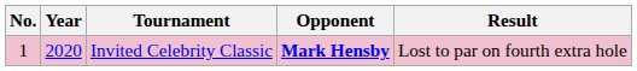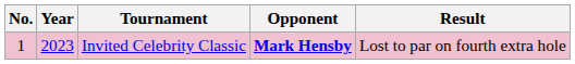 <table class="wikitable" style="font-size:95%;">
 <tr>
 <th>No.</th>
 <th>Year</th>
 <th>Tournament</th>
 <th>Opponent</th>
 <th>Result</th>
 </tr>
 <tr style="background:#F2C1D1;">
 <td align=center>1</td>
-<td><a href='#'>2020</a></td>
+<td><a href='#'>2023</a></td>
 <td><a href='#'>Invited Celebrity Classic</a></td>
 <td><strong> <a href='#'>Mark Hensby</a></strong></td>
 <td>Lost to par on fourth extra hole</td>
 </tr>
 </table>
